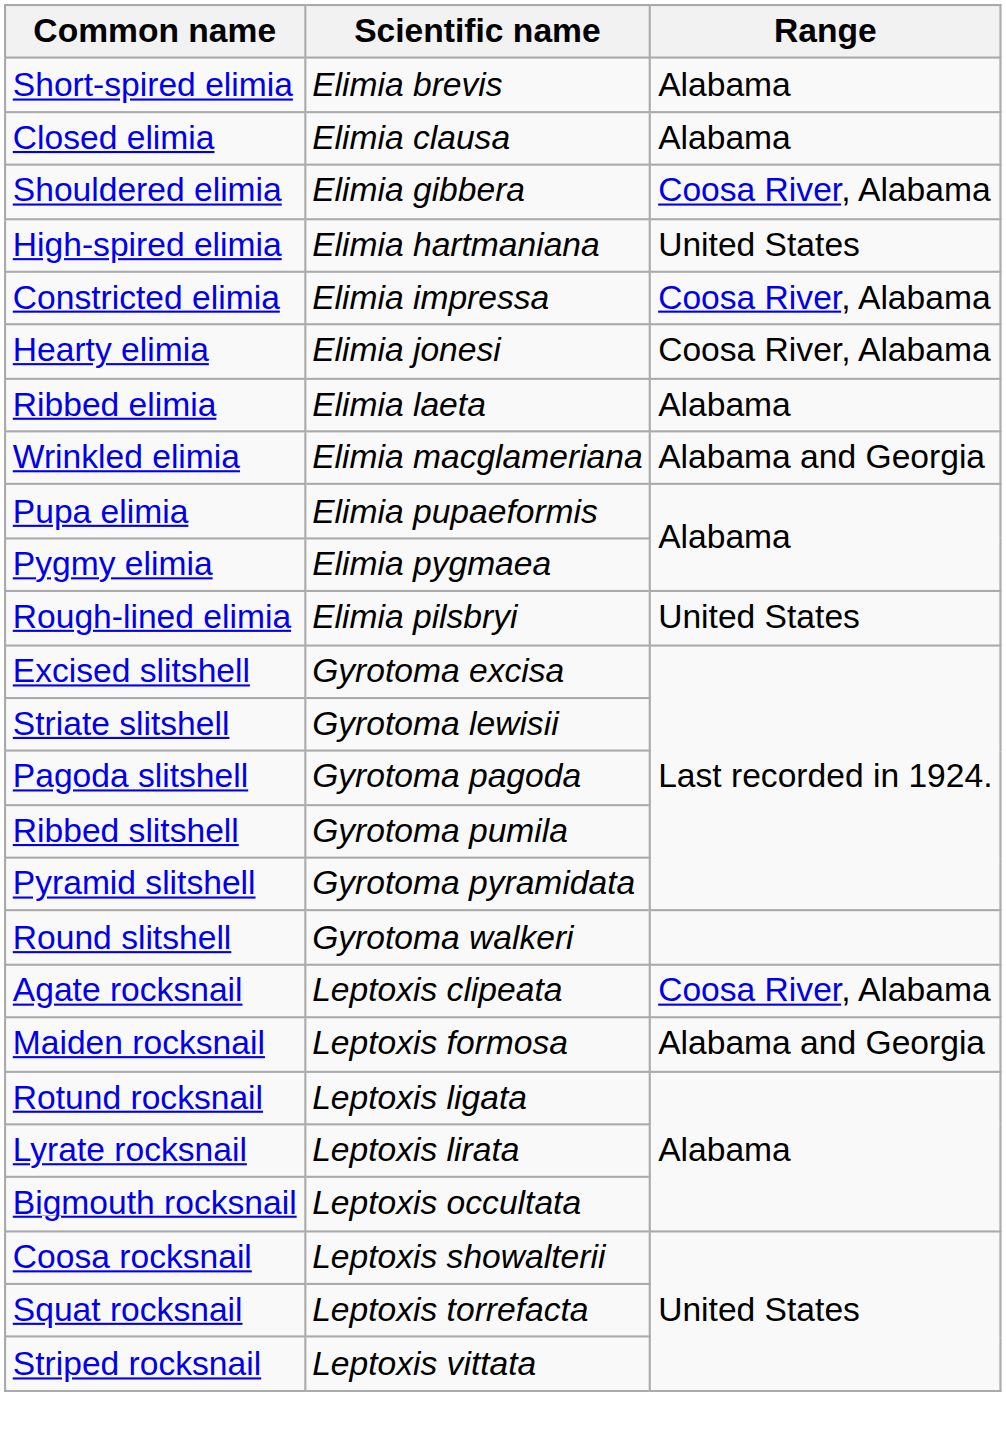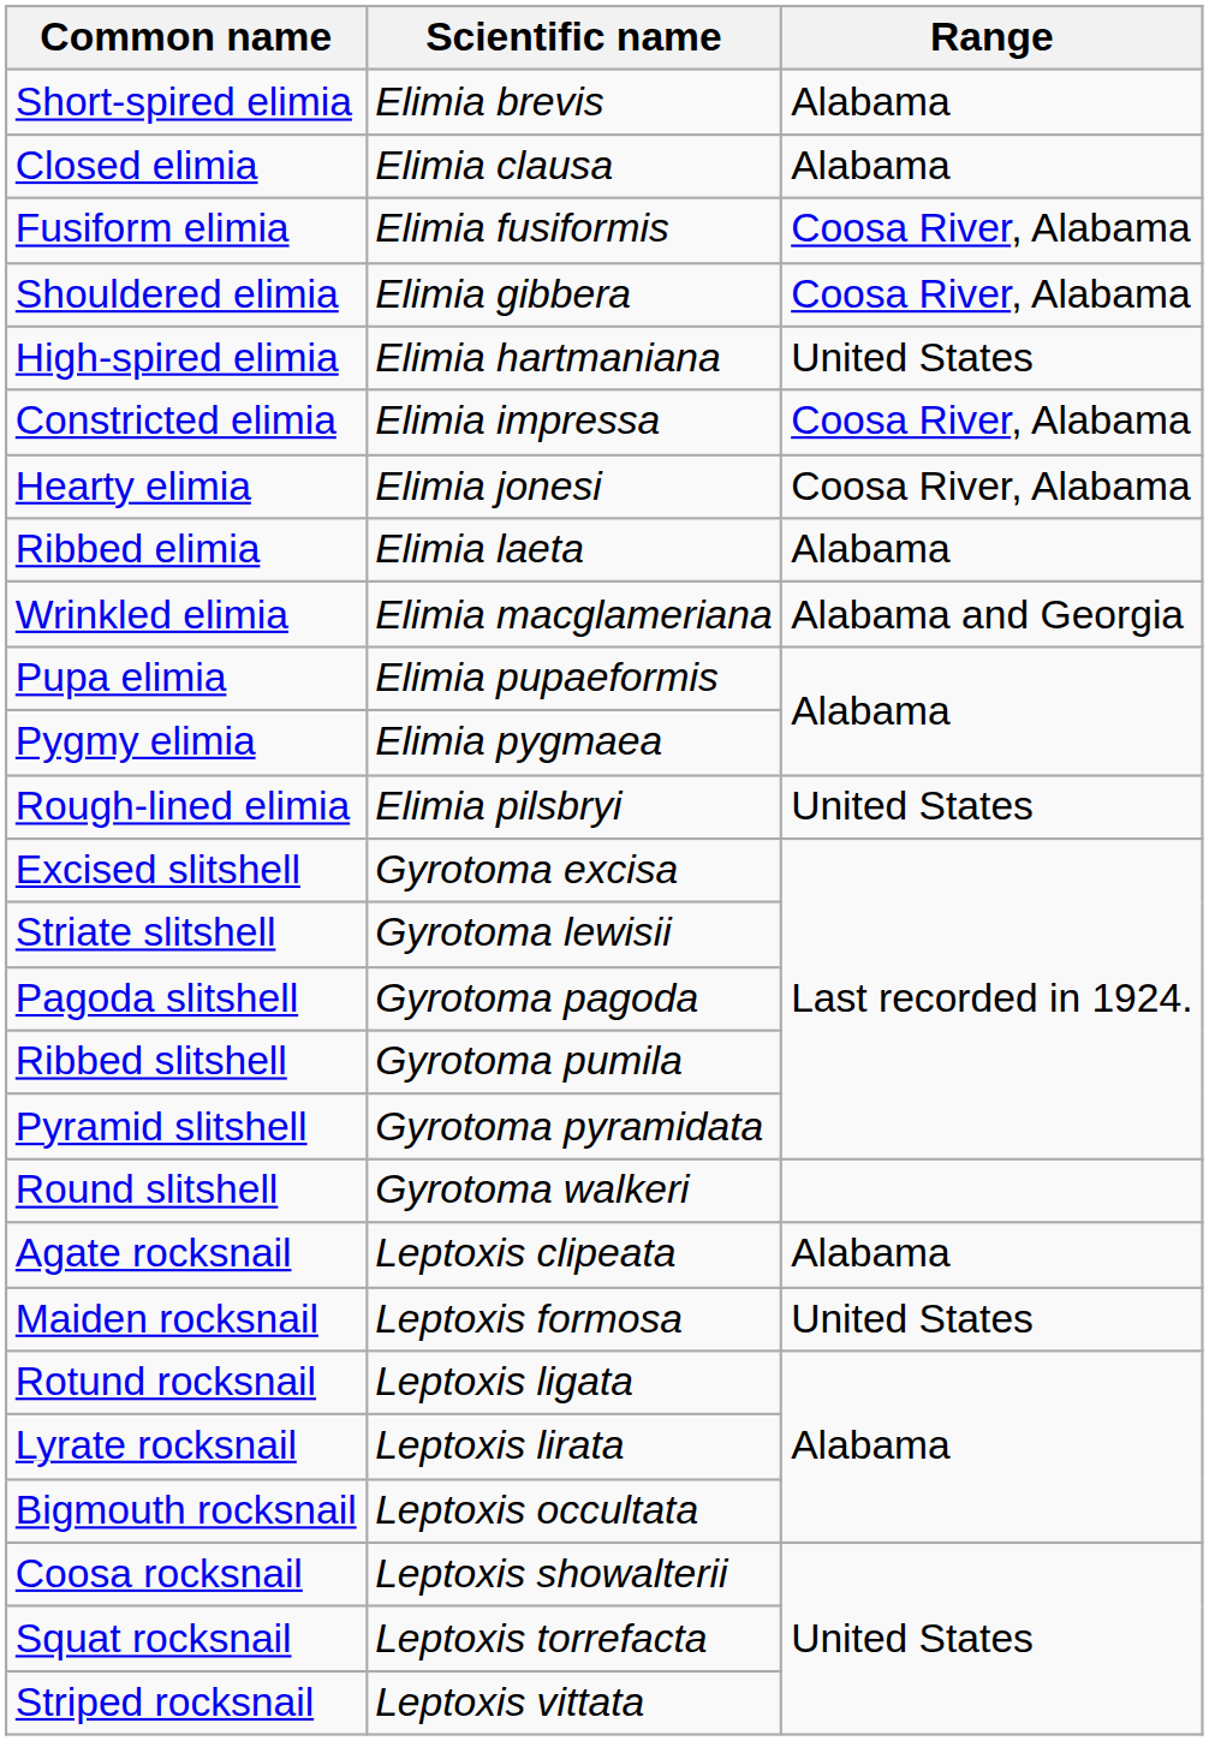 <table class="wikitable sortable">
 <tr>
 <th>Common name</th>
 <th>Scientific name</th>
 <th>Range</th>
 </tr>
 <tr>
 <td><a href='#'>Short-spired elimia</a></td>
 <td><em>Elimia brevis</em></td>
 <td>Alabama</td>
 </tr>
 <tr>
 <td><a href='#'>Closed elimia</a></td>
 <td><em>Elimia clausa</em></td>
 <td>Alabama</td>
+</tr>
+<tr>
+<td><a href='#'>Fusiform elimia</a></td>
+<td><em>Elimia fusiformis</em></td>
+<td><a href='#'>Coosa River</a>, Alabama</td>
 </tr>
 <tr>
 <td><a href='#'>Shouldered elimia</a></td>
 <td><em>Elimia gibbera</em></td>
 <td><a href='#'>Coosa River</a>, Alabama</td>
 </tr>
 <tr>
 <td><a href='#'>High-spired elimia</a></td>
 <td><em>Elimia hartmaniana</em></td>
 <td>United States</td>
 </tr>
 <tr>
 <td><a href='#'>Constricted elimia</a></td>
 <td><em>Elimia impressa</em></td>
 <td><a href='#'>Coosa River</a>, Alabama</td>
 </tr>
 <tr>
 <td><a href='#'>Hearty elimia</a></td>
 <td><em>Elimia jonesi</em></td>
 <td>Coosa River, Alabama</td>
 </tr>
 <tr>
 <td><a href='#'>Ribbed elimia</a></td>
 <td><em>Elimia laeta</em></td>
 <td>Alabama</td>
 </tr>
 <tr>
 <td><a href='#'>Wrinkled elimia</a></td>
 <td><em>Elimia macglameriana</em></td>
 <td>Alabama and Georgia</td>
 </tr>
 <tr>
 <td><a href='#'>Pupa elimia</a></td>
 <td><em>Elimia pupaeformis</em></td>
 <td rowspan="2">Alabama</td>
 </tr>
 <tr>
 <td><a href='#'>Pygmy elimia</a></td>
 <td><em>Elimia pygmaea</em></td>
 </tr>
 <tr>
 <td><a href='#'>Rough-lined elimia</a></td>
 <td><em>Elimia pilsbryi</em></td>
 <td>United States</td>
 </tr>
 <tr>
 <td><a href='#'>Excised slitshell</a></td>
 <td><em>Gyrotoma excisa</em></td>
 <td rowspan="5">Last recorded in 1924.</td>
 </tr>
 <tr>
 <td><a href='#'>Striate slitshell</a></td>
 <td><em>Gyrotoma lewisii</em></td>
 </tr>
 <tr>
 <td><a href='#'>Pagoda slitshell</a></td>
 <td><em>Gyrotoma pagoda</em></td>
 </tr>
 <tr>
 <td><a href='#'>Ribbed slitshell</a></td>
 <td><em>Gyrotoma pumila</em></td>
 </tr>
 <tr>
 <td><a href='#'>Pyramid slitshell</a></td>
 <td><em>Gyrotoma pyramidata</em></td>
 </tr>
 <tr>
 <td><a href='#'>Round slitshell</a></td>
 <td><em>Gyrotoma walkeri</em></td>
 </tr>
 <tr>
 <td><a href='#'>Agate rocksnail</a></td>
 <td><em>Leptoxis clipeata</em></td>
-<td><a href='#'>Coosa River</a>, Alabama</td>
+<td>Alabama</td>
 </tr>
 <tr>
 <td><a href='#'>Maiden rocksnail</a></td>
 <td><em>Leptoxis formosa</em></td>
-<td>Alabama and Georgia</td>
+<td>United States</td>
 </tr>
 <tr>
 <td><a href='#'>Rotund rocksnail</a></td>
 <td><em>Leptoxis ligata</em></td>
 <td rowspan="3">Alabama</td>
 </tr>
 <tr>
 <td><a href='#'>Lyrate rocksnail</a></td>
 <td><em>Leptoxis lirata</em></td>
 </tr>
 <tr>
 <td><a href='#'>Bigmouth rocksnail</a></td>
 <td><em>Leptoxis occultata</em></td>
 </tr>
 <tr>
 <td><a href='#'>Coosa rocksnail</a></td>
 <td><em>Leptoxis showalterii</em></td>
 <td rowspan="3">United States</td>
 </tr>
 <tr>
 <td><a href='#'>Squat rocksnail</a></td>
 <td><em>Leptoxis torrefacta</em></td>
 </tr>
 <tr>
 <td><a href='#'>Striped rocksnail</a></td>
 <td><em>Leptoxis vittata</em></td>
 </tr>
 </table>
